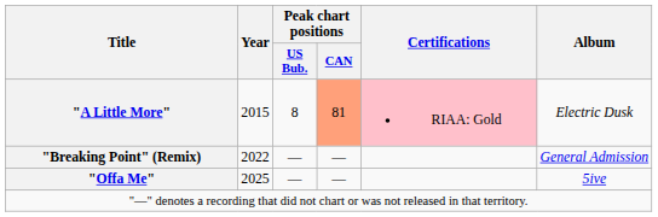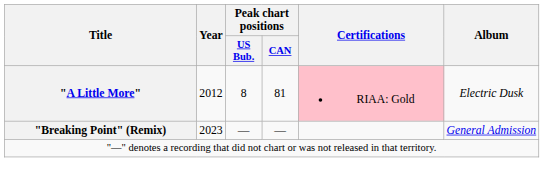 <table class="wikitable plainrowheaders" style="text-align:center;">
 <tr>
 <th scope="col" rowspan="2" style="width:16em;">Title</th>
 <th scope="col" rowspan="2">Year</th>
 <th scope="col" colspan="2">Peak chart positions</th>
 <th scope="col" rowspan="2" style="width:12em;"><a href='#'>Certifications</a></th>
 <th scope="col"  rowspan="2">Album</th>
 </tr>
 <tr>
 <th scope="col" style="width:3em;font-size:90%;"><a href='#'>US<br>Bub.</a><br></th>
 <th scope="col" style="width:3em;font-size:90%;"><a href='#'>CAN</a><br></th>
 </tr>
 <tr>
 <th scope="row">"<a href='#'>A Little More</a>" <br></th>
-<td>2015</td>
+<td>2012</td>
 <td>8</td>
-<td style="background: lightsalmon;">81</td>
+<td>81</td>
 <td style="background: pink;"><br><ul><li>RIAA: Gold</li></ul></td>
 <td><em>Electric Dusk</em></td>
 </tr>
 <tr>
 <th scope="row">"Breaking Point" (Remix)<br></th>
-<td>2022</td>
+<td>2023</td>
 <td>—</td>
 <td>—</td>
 <td></td>
 <td><em><a href='#'>General Admission</a></em></td>
 </tr>
 <tr>
-<th scope="row">"<a href='#'>Offa Me</a>" <br></th>
-<td>2025</td>
-<td>—</td>
-<td>—</td>
-<td></td>
-<td><em><a href='#'>5ive</a></em></td>
-</tr>
-<tr>
 <td colspan="6" style="font-size:90%;">"—" denotes a recording that did not chart or was not released in that territory.</td>
 </tr>
 </table>
